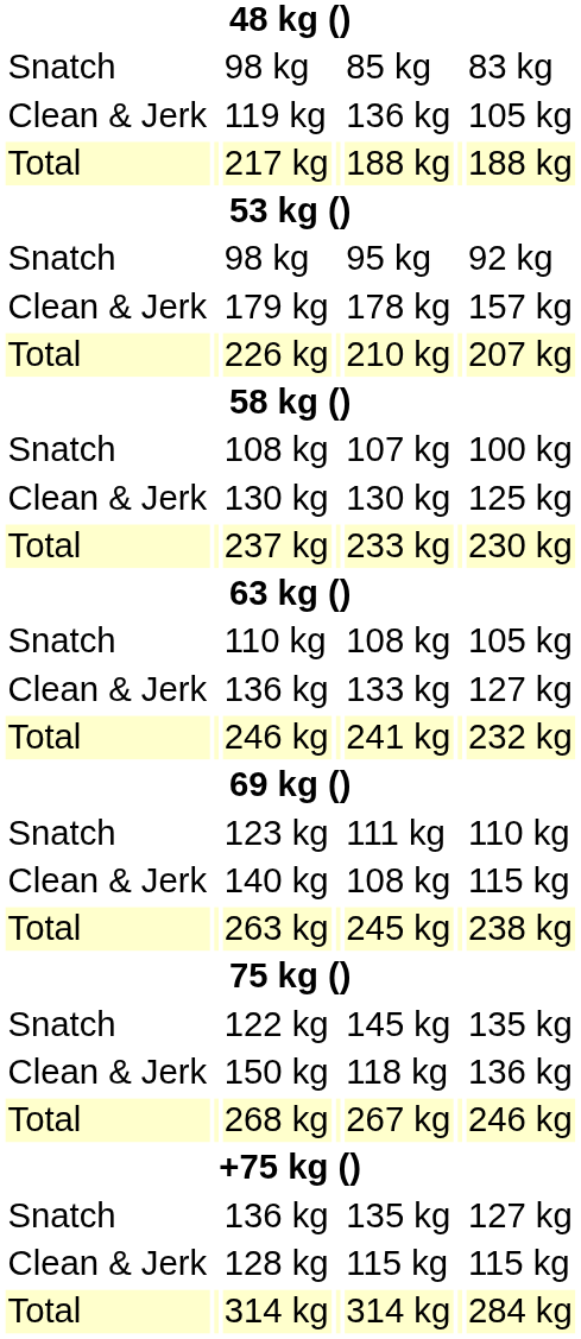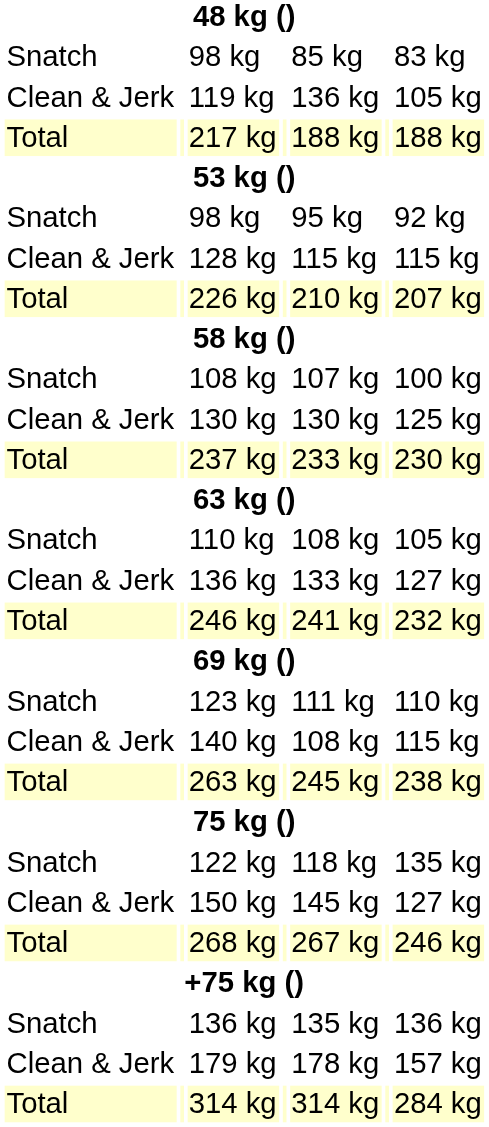 <table>
 <tr>
 <th colspan=7>48 kg ()</th>
 </tr>
 <tr>
 <td>Snatch</td>
 <td></td>
 <td>98 kg<br></td>
 <td></td>
 <td>85 kg</td>
 <td></td>
 <td>83 kg</td>
 </tr>
 <tr>
 <td>Clean & Jerk</td>
 <td></td>
 <td>119 kg<br></td>
 <td></td>
 <td>136 kg</td>
 <td></td>
 <td>105 kg</td>
 </tr>
 <tr bgcolor=ffffcc>
 <td>Total</td>
 <td></td>
 <td>217 kg<br></td>
 <td></td>
 <td>188 kg</td>
 <td></td>
 <td>188 kg</td>
 </tr>
 <tr>
 <th colspan=7>53 kg ()</th>
 </tr>
 <tr>
 <td>Snatch</td>
 <td></td>
 <td>98 kg</td>
 <td></td>
 <td>95 kg</td>
 <td></td>
 <td>92 kg</td>
 </tr>
 <tr>
 <td>Clean & Jerk</td>
 <td></td>
-<td>179 kg</td>
+<td>128 kg<br></td>
 <td></td>
-<td>178 kg</td>
+<td>115 kg</td>
 <td></td>
-<td>157 kg</td>
+<td>115 kg</td>
 </tr>
 <tr bgcolor=ffffcc>
 <td>Total</td>
 <td></td>
 <td>226 kg<br></td>
 <td></td>
 <td>210 kg</td>
 <td></td>
 <td>207 kg</td>
 </tr>
 <tr>
 <th colspan=7>58 kg ()</th>
 </tr>
 <tr>
 <td>Snatch</td>
 <td></td>
 <td>108 kg</td>
 <td></td>
 <td>107 kg</td>
 <td></td>
 <td>100 kg</td>
 </tr>
 <tr>
 <td>Clean & Jerk</td>
 <td></td>
 <td>130 kg</td>
 <td></td>
 <td>130 kg</td>
 <td></td>
 <td>125 kg</td>
 </tr>
 <tr bgcolor=ffffcc>
 <td>Total</td>
 <td></td>
 <td>237 kg</td>
 <td></td>
 <td>233 kg</td>
 <td></td>
 <td>230 kg</td>
 </tr>
 <tr>
 <th colspan=7>63 kg ()</th>
 </tr>
 <tr>
 <td>Snatch</td>
 <td></td>
 <td>110 kg</td>
 <td></td>
 <td>108 kg</td>
 <td></td>
 <td>105 kg</td>
 </tr>
 <tr>
 <td>Clean & Jerk</td>
 <td></td>
 <td>136 kg</td>
 <td></td>
 <td>133 kg</td>
 <td></td>
 <td>127 kg</td>
 </tr>
 <tr bgcolor=ffffcc>
 <td>Total</td>
 <td></td>
 <td>246 kg</td>
 <td></td>
 <td>241 kg</td>
 <td></td>
 <td>232 kg</td>
 </tr>
 <tr>
 <th colspan=7>69 kg ()</th>
 </tr>
 <tr>
 <td>Snatch</td>
 <td></td>
 <td>123 kg<br></td>
 <td></td>
 <td>111 kg</td>
 <td></td>
 <td>110 kg</td>
 </tr>
 <tr>
 <td>Clean & Jerk</td>
 <td></td>
 <td>140 kg</td>
 <td></td>
 <td>108 kg</td>
 <td></td>
 <td>115 kg</td>
 </tr>
 <tr bgcolor=ffffcc>
 <td>Total</td>
 <td></td>
 <td>263 kg</td>
 <td></td>
 <td>245 kg</td>
 <td></td>
 <td>238 kg</td>
 </tr>
 <tr>
 <th colspan=7>75 kg ()</th>
 </tr>
 <tr>
 <td>Snatch</td>
 <td></td>
 <td>122 kg</td>
 <td></td>
-<td>145 kg</td>
+<td>118 kg</td>
 <td></td>
 <td>135 kg</td>
 </tr>
 <tr>
 <td>Clean & Jerk</td>
 <td></td>
 <td>150 kg</td>
 <td></td>
-<td>118 kg</td>
+<td>145 kg</td>
 <td></td>
-<td>136 kg</td>
+<td>127 kg</td>
 </tr>
 <tr bgcolor=ffffcc>
 <td>Total</td>
 <td></td>
 <td>268 kg</td>
 <td></td>
 <td>267 kg</td>
 <td></td>
 <td>246 kg</td>
 </tr>
 <tr>
 <th colspan=7>+75 kg ()</th>
 </tr>
 <tr>
 <td>Snatch</td>
 <td></td>
 <td>136 kg</td>
 <td></td>
 <td>135 kg</td>
 <td></td>
-<td>127 kg</td>
+<td>136 kg</td>
 </tr>
 <tr>
 <td>Clean & Jerk</td>
 <td></td>
-<td>128 kg<br></td>
+<td>179 kg</td>
 <td></td>
-<td>115 kg</td>
+<td>178 kg</td>
 <td></td>
-<td>115 kg</td>
+<td>157 kg</td>
 </tr>
 <tr bgcolor=ffffcc>
 <td>Total</td>
 <td></td>
 <td>314 kg</td>
 <td></td>
 <td>314 kg</td>
 <td></td>
 <td>284 kg</td>
 </tr>
 </table>
